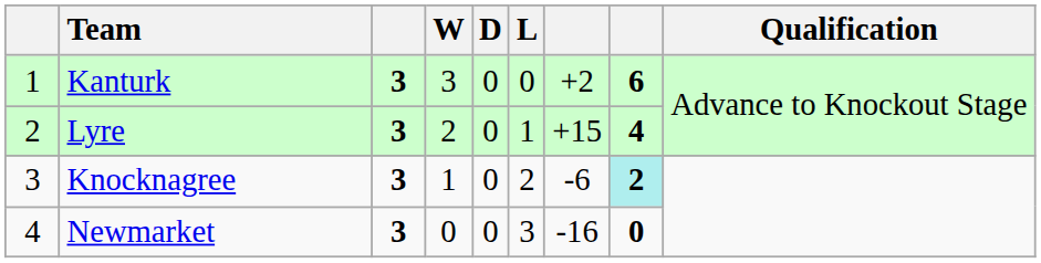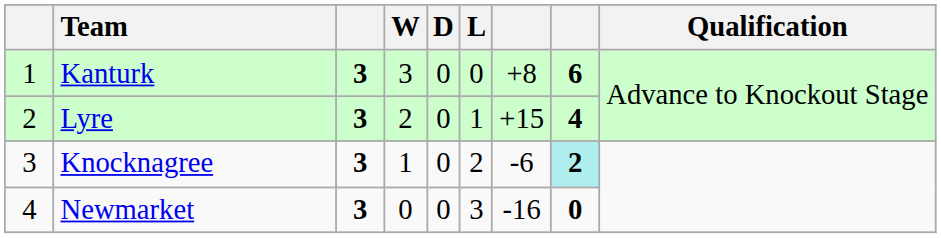 <table class="wikitable" style="text-align:center">
 <tr>
 <th width="20"></th>
 <th width="150" style="text-align:left;">Team</th>
 <th width="20"></th>
 <th>W</th>
 <th>D</th>
 <th>L</th>
 <th width="20"></th>
 <th width="20"></th>
 <th>Qualification</th>
 </tr>
 <tr style="background:#ccffcc">
 <td>1</td>
 <td align="left"> <a href='#'>Kanturk</a></td>
 <td><strong>3</strong></td>
 <td>3</td>
 <td>0</td>
 <td>0</td>
-<td>+2</td>
+<td>+8</td>
 <td><strong>6</strong></td>
 <td rowspan="2">Advance to Knockout Stage</td>
 </tr>
 <tr style="background:#ccffcc">
 <td>2</td>
 <td align="left"> <a href='#'>Lyre</a></td>
 <td><strong>3</strong></td>
 <td>2</td>
 <td>0</td>
 <td>1</td>
 <td>+15</td>
 <td><strong>4</strong></td>
 </tr>
 <tr>
 <td>3</td>
 <td align="left"> <a href='#'>Knocknagree</a></td>
 <td><strong>3</strong></td>
 <td>1</td>
 <td>0</td>
 <td>2</td>
 <td>-6</td>
 <td style="background: paleturquoise;"><strong>2</strong></td>
 <td rowspan="2"></td>
 </tr>
 <tr>
 <td>4</td>
 <td align="left"> <a href='#'>Newmarket</a></td>
 <td><strong>3</strong></td>
 <td>0</td>
 <td>0</td>
 <td>3</td>
 <td>-16</td>
 <td><strong>0</strong></td>
 </tr>
 </table>
